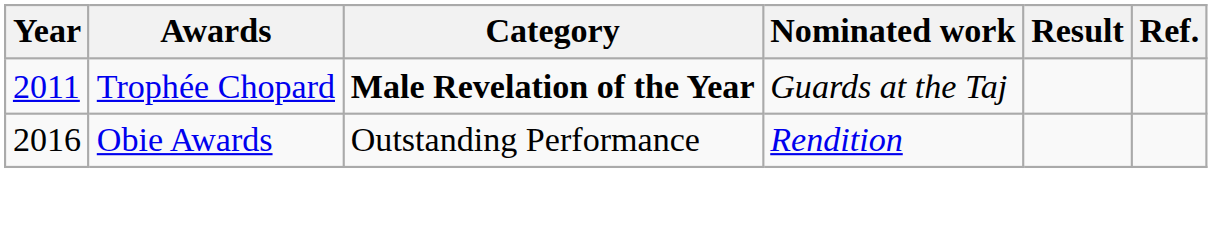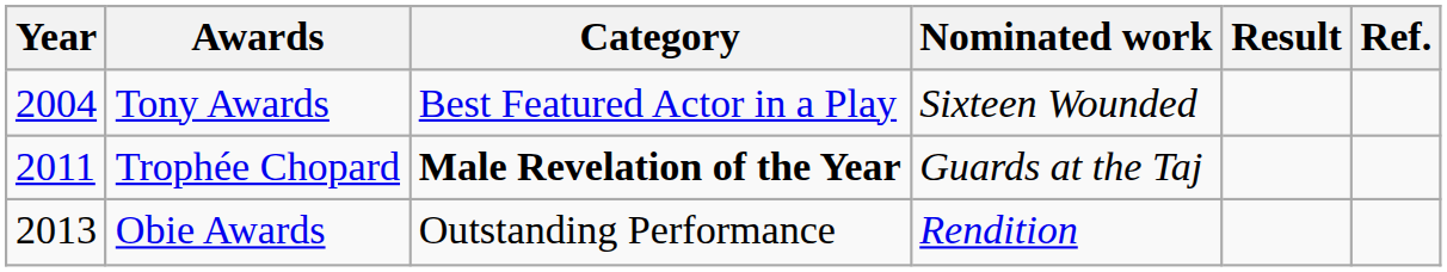 <table class="wikitable sortable">
 <tr>
 <th>Year</th>
 <th>Awards</th>
 <th>Category</th>
 <th>Nominated work</th>
 <th>Result</th>
 <th>Ref.</th>
 </tr>
 <tr>
+<td><a href='#'>2004</a></td>
+<td><a href='#'>Tony Awards</a></td>
+<td><a href='#'>Best Featured Actor in a Play</a></td>
+<td><em>Sixteen Wounded</em></td>
+<td></td>
+<td align="center"></td>
+</tr>
+<tr>
 <td><a href='#'>2011</a></td>
 <td><a href='#'>Trophée Chopard</a></td>
 <td><strong>Male Revelation of the Year</strong></td>
 <td><em>Guards at the Taj</em></td>
 <td></td>
 <td align="center"></td>
 </tr>
 <tr>
-<td>2016</td>
+<td>2013</td>
 <td><a href='#'>Obie Awards</a></td>
 <td>Outstanding Performance</td>
 <td><a href='#'><em>Rendition</em></a></td>
 <td></td>
 <td align="center"></td>
 </tr>
 </table>
